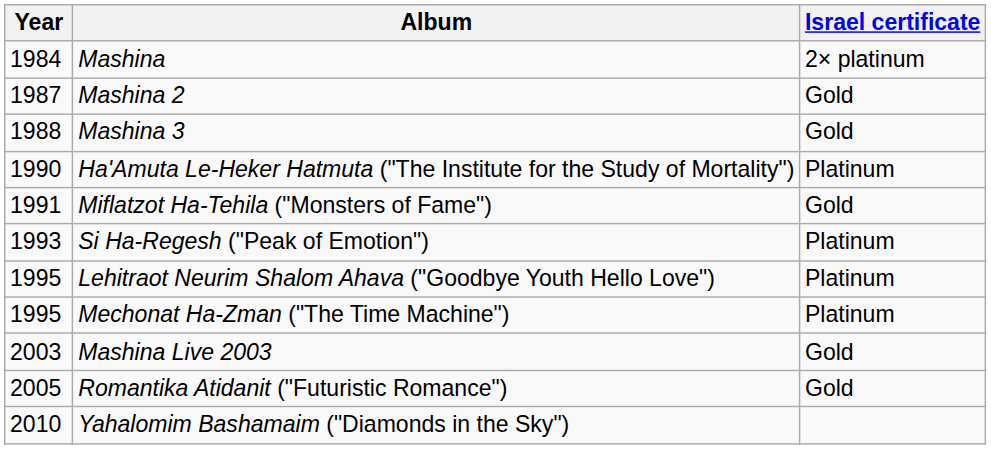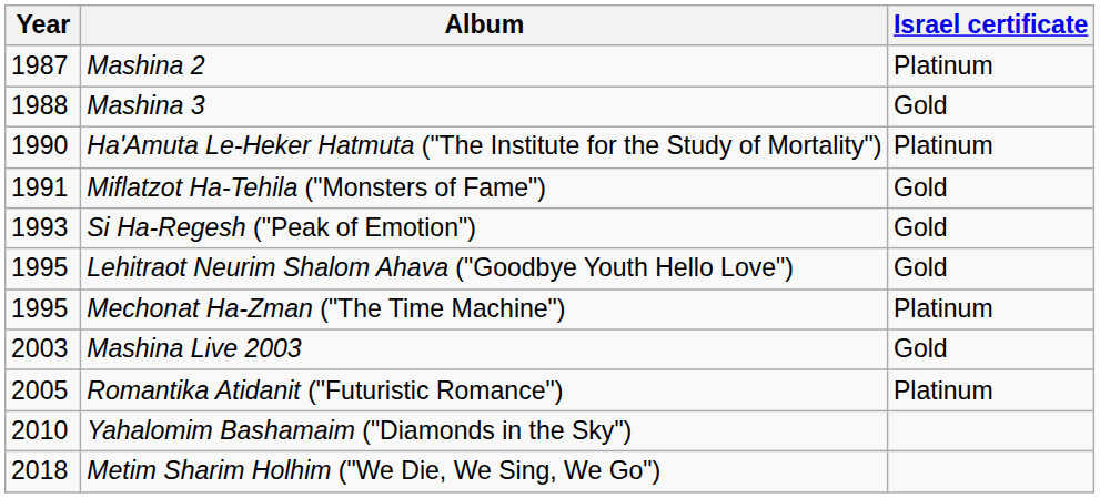 <table class="wikitable">
 <tr>
 <th align="left" valign="top" width="40">Year</th>
 <th align="left" valign="top">Album</th>
 <th align="left" valign="top"><a href='#'>Israel certificate</a></th>
 </tr>
 <tr>
-<td align="left" valign="top">1984</td>
-<td align="left" valign="top"><em>Mashina</em></td>
-<td align="left" valign="top">2× platinum</td>
-</tr>
-<tr>
 <td align="left" valign="top">1987</td>
 <td align="left" valign="top"><em>Mashina 2</em></td>
-<td align="left" valign="top">Gold</td>
+<td align="left" valign="top">Platinum</td>
 </tr>
 <tr>
 <td align="left" valign="top">1988</td>
 <td align="left" valign="top"><em>Mashina 3</em></td>
 <td align="left" valign="top">Gold</td>
 </tr>
 <tr>
 <td align="left" valign="top">1990</td>
 <td align="left" valign="top"><em>Ha'Amuta Le-Heker Hatmuta</em> ("The Institute for the Study of Mortality")</td>
 <td align="left" valign="top">Platinum</td>
 </tr>
 <tr>
 <td align="left" valign="top">1991</td>
 <td align="left" valign="top"><em>Miflatzot Ha-Tehila</em> ("Monsters of Fame")</td>
 <td align="left" valign="top">Gold</td>
 </tr>
 <tr>
 <td align="left" valign="top">1993</td>
 <td align="left" valign="top"><em>Si Ha-Regesh</em> ("Peak of Emotion")</td>
-<td align="left" valign="top">Platinum</td>
+<td align="left" valign="top">Gold</td>
 </tr>
 <tr>
 <td align="left" valign="top">1995</td>
 <td align="left" valign="top"><em>Lehitraot Neurim Shalom Ahava</em> ("Goodbye Youth Hello Love")</td>
-<td align="left" valign="top">Platinum</td>
+<td align="left" valign="top">Gold</td>
 </tr>
 <tr>
 <td align="left" valign="top">1995</td>
 <td align="left" valign="top"><em>Mechonat Ha-Zman</em> ("The Time Machine")</td>
 <td align="left" valign="top">Platinum</td>
 </tr>
 <tr>
 <td align="left" valign="top">2003</td>
 <td align="left" valign="top"><em>Mashina Live 2003</em></td>
 <td align="left" valign="top">Gold</td>
 </tr>
 <tr>
 <td align="left" valign="top">2005</td>
 <td align="left" valign="top"><em>Romantika Atidanit</em> ("Futuristic Romance")</td>
-<td align="left" valign="top">Gold</td>
+<td align="left" valign="top">Platinum</td>
 </tr>
 <tr>
 <td align="left" valign="top">2010</td>
 <td align="left" valign="top"><em>Yahalomim Bashamaim</em> ("Diamonds in the Sky")</td>
 <td align="left" valign="top"></td>
 </tr>
+<tr>
+<td align="left" valign="top">2018</td>
+<td align="left" valign="top"><em>Metim Sharim Holhim</em> ("We Die, We Sing, We Go")</td>
+<td align="left" valign="top"></td>
+</tr>
 </table>
